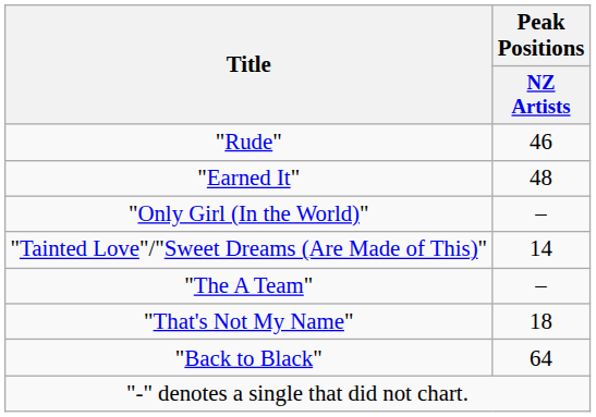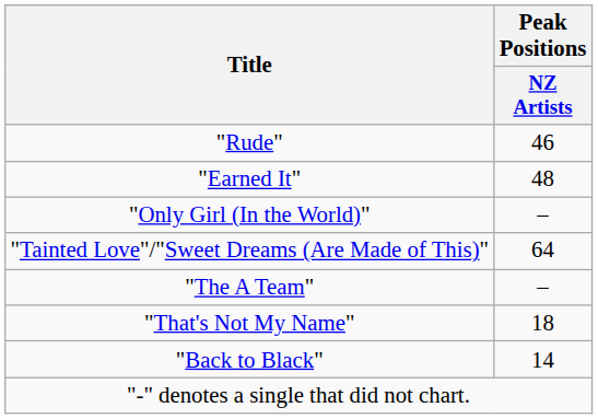 <table class="wikitable plainrowheaders" style="text-align:center;">
 <tr>
 <th scope="col" rowspan="2">Title</th>
 <th scope="col">Peak Positions</th>
 </tr>
 <tr>
 <th scope="col" style="width:3em;font-size:90%;"><a href='#'>NZ Artists</a><br></th>
 </tr>
 <tr>
 <td>"<a href='#'>Rude</a>"</td>
 <td>46</td>
 </tr>
 <tr>
 <td>"<a href='#'>Earned It</a>"</td>
 <td>48</td>
 </tr>
 <tr>
 <td>"<a href='#'>Only Girl (In the World)</a>"</td>
 <td>–</td>
 </tr>
 <tr>
 <td>"<a href='#'>Tainted Love</a>"/"<a href='#'>Sweet Dreams (Are Made of This)</a>"</td>
-<td>14</td>
+<td>64</td>
 </tr>
 <tr>
 <td>"<a href='#'>The A Team</a>"</td>
 <td>–</td>
 </tr>
 <tr>
 <td>"<a href='#'>That's Not My Name</a>"</td>
 <td>18</td>
 </tr>
 <tr>
 <td>"<a href='#'>Back to Black</a>"</td>
-<td>64</td>
+<td>14</td>
 </tr>
 <tr>
 <td colspan="6"  style="text-align:center;">"-" denotes a single that did not chart.</td>
 </tr>
 </table>
